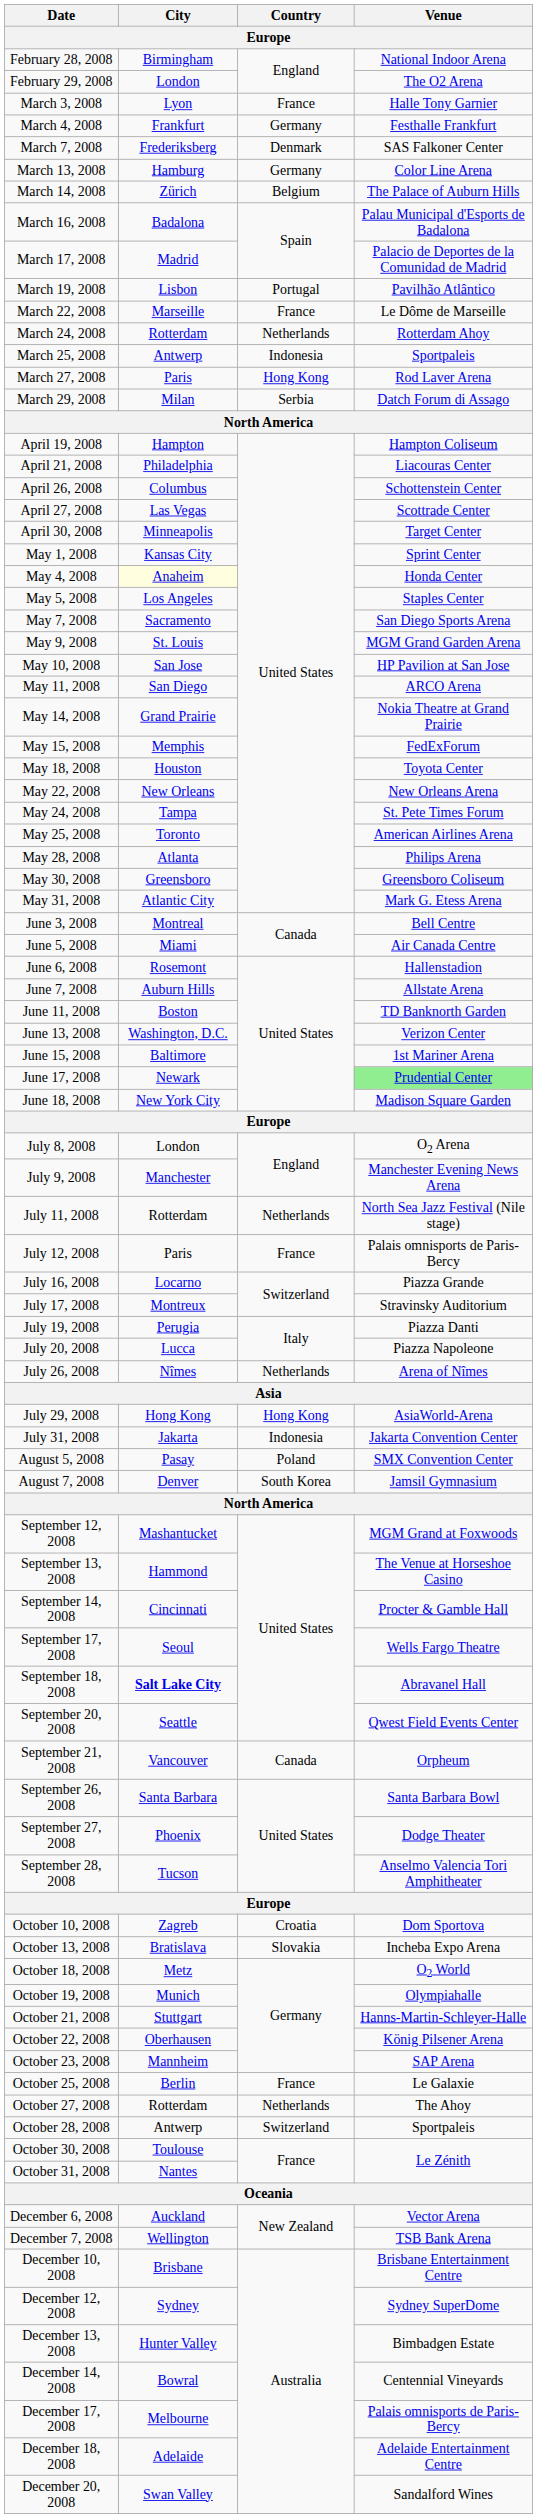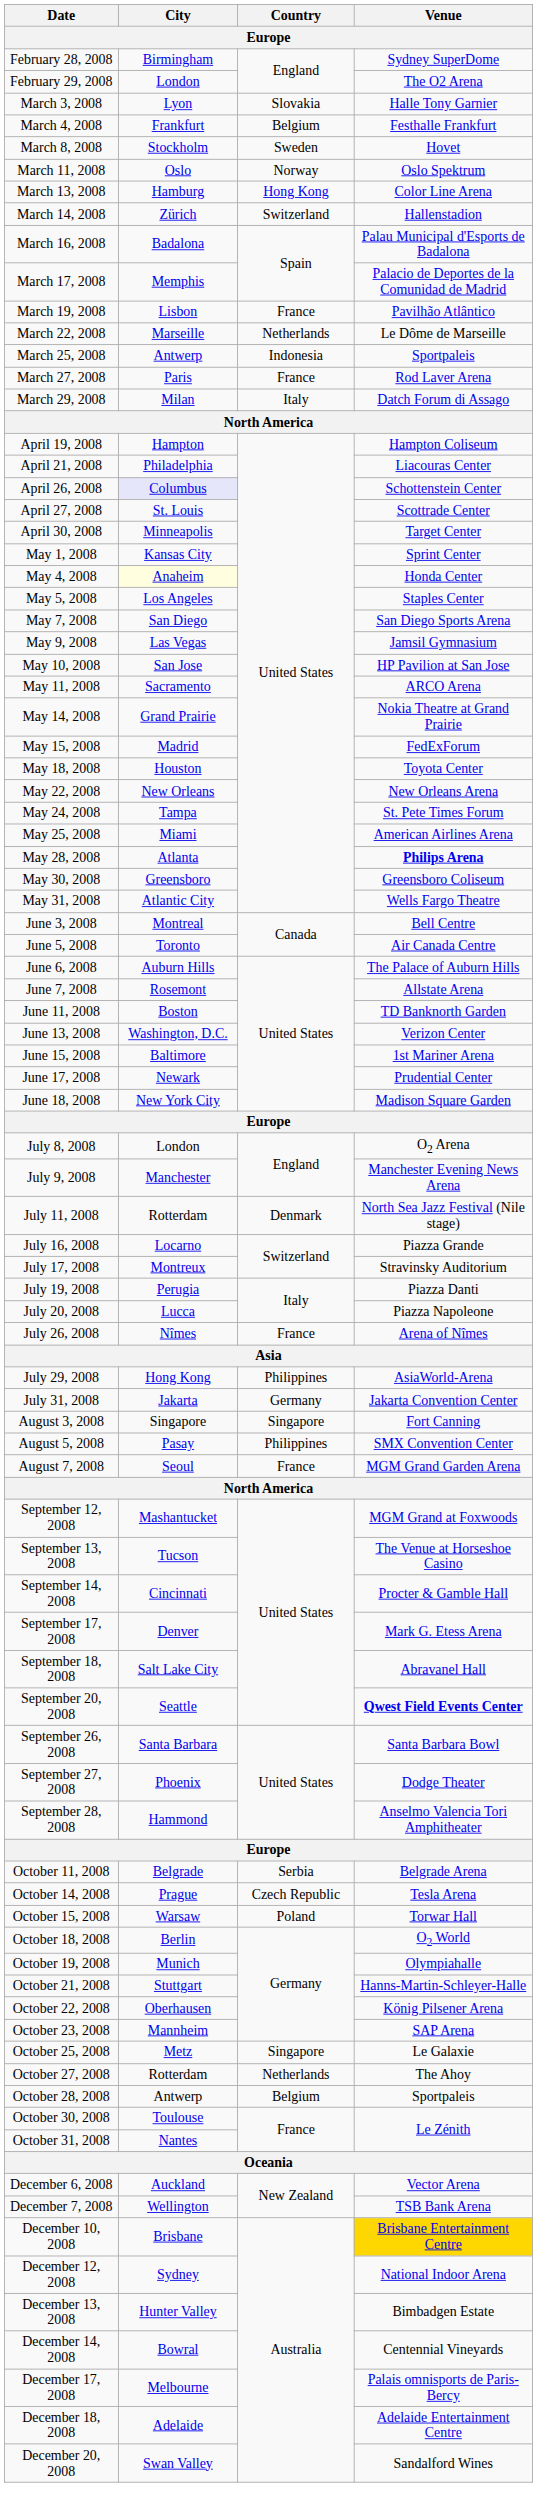 <table class="wikitable" style="text-align:center;">
 <tr>
 <th width="150">Date</th>
 <th width="150">City</th>
 <th width="150">Country</th>
 <th width="250">Venue</th>
 </tr>
 <tr>
 <th colspan="4">Europe</th>
 </tr>
 <tr>
 <td>February 28, 2008</td>
 <td><a href='#'>Birmingham</a></td>
 <td rowspan="2">England</td>
-<td><a href='#'>National Indoor Arena</a></td>
+<td><a href='#'>Sydney SuperDome</a></td>
 </tr>
 <tr>
 <td>February 29, 2008</td>
 <td><a href='#'>London</a></td>
 <td><a href='#'>The O2 Arena</a></td>
 </tr>
 <tr>
 <td>March 3, 2008</td>
 <td><a href='#'>Lyon</a></td>
-<td>France</td>
+<td>Slovakia</td>
 <td><a href='#'>Halle Tony Garnier</a></td>
 </tr>
 <tr>
 <td>March 4, 2008</td>
 <td><a href='#'>Frankfurt</a></td>
-<td>Germany</td>
+<td>Belgium</td>
 <td><a href='#'>Festhalle Frankfurt</a></td>
 </tr>
 <tr>
-<td>March 7, 2008</td>
-<td><a href='#'>Frederiksberg</a></td>
-<td>Denmark</td>
-<td>SAS Falkoner Center</td>
+<td>March 8, 2008</td>
+<td><a href='#'>Stockholm</a></td>
+<td>Sweden</td>
+<td><a href='#'>Hovet</a></td>
+</tr>
+<tr>
+<td>March 11, 2008</td>
+<td><a href='#'>Oslo</a></td>
+<td>Norway</td>
+<td><a href='#'>Oslo Spektrum</a></td>
 </tr>
 <tr>
 <td>March 13, 2008</td>
 <td><a href='#'>Hamburg</a></td>
-<td>Germany</td>
+<td><a href='#'>Hong Kong</a></td>
 <td><a href='#'>Color Line Arena</a></td>
 </tr>
 <tr>
 <td>March 14, 2008</td>
 <td><a href='#'>Zürich</a></td>
-<td>Belgium</td>
-<td><a href='#'>The Palace of Auburn Hills</a></td>
+<td>Switzerland</td>
+<td><a href='#'>Hallenstadion</a></td>
 </tr>
 <tr>
 <td>March 16, 2008</td>
 <td><a href='#'>Badalona</a></td>
 <td rowspan="2">Spain</td>
 <td><a href='#'>Palau Municipal d'Esports de Badalona</a></td>
 </tr>
 <tr>
 <td>March 17, 2008</td>
-<td><a href='#'>Madrid</a></td>
+<td><a href='#'>Memphis</a></td>
 <td><a href='#'>Palacio de Deportes de la Comunidad de Madrid</a></td>
 </tr>
 <tr>
 <td>March 19, 2008</td>
 <td><a href='#'>Lisbon</a></td>
-<td>Portugal</td>
+<td>France</td>
 <td><a href='#'>Pavilhão Atlântico</a></td>
 </tr>
 <tr>
 <td>March 22, 2008</td>
 <td><a href='#'>Marseille</a></td>
-<td>France</td>
+<td>Netherlands</td>
 <td>Le Dôme de Marseille</td>
-</tr>
-<tr>
-<td>March 24, 2008</td>
-<td><a href='#'>Rotterdam</a></td>
-<td>Netherlands</td>
-<td><a href='#'>Rotterdam Ahoy</a></td>
 </tr>
 <tr>
 <td>March 25, 2008</td>
 <td><a href='#'>Antwerp</a></td>
 <td>Indonesia</td>
 <td><a href='#'>Sportpaleis</a></td>
 </tr>
 <tr>
 <td>March 27, 2008</td>
 <td><a href='#'>Paris</a></td>
-<td><a href='#'>Hong Kong</a></td>
+<td>France</td>
 <td><a href='#'>Rod Laver Arena</a></td>
 </tr>
 <tr>
 <td>March 29, 2008</td>
 <td><a href='#'>Milan</a></td>
-<td>Serbia</td>
+<td>Italy</td>
 <td><a href='#'>Datch Forum di Assago</a></td>
 </tr>
 <tr>
 <th colspan="4">North America</th>
 </tr>
 <tr>
 <td>April 19, 2008</td>
 <td><a href='#'>Hampton</a></td>
 <td rowspan="21">United States</td>
 <td><a href='#'>Hampton Coliseum</a></td>
 </tr>
 <tr>
 <td>April 21, 2008</td>
 <td><a href='#'>Philadelphia</a></td>
 <td><a href='#'>Liacouras Center</a></td>
 </tr>
 <tr>
 <td>April 26, 2008</td>
-<td><a href='#'>Columbus</a></td>
+<td style="background: lavender;"><a href='#'>Columbus</a></td>
 <td><a href='#'>Schottenstein Center</a></td>
 </tr>
 <tr>
 <td>April 27, 2008</td>
-<td><a href='#'>Las Vegas</a></td>
+<td><a href='#'>St. Louis</a></td>
 <td><a href='#'>Scottrade Center</a></td>
 </tr>
 <tr>
 <td>April 30, 2008</td>
 <td><a href='#'>Minneapolis</a></td>
 <td><a href='#'>Target Center</a></td>
 </tr>
 <tr>
 <td>May 1, 2008</td>
 <td><a href='#'>Kansas City</a></td>
 <td><a href='#'>Sprint Center</a></td>
 </tr>
 <tr>
 <td>May 4, 2008</td>
 <td style="background: lightyellow;"><a href='#'>Anaheim</a></td>
 <td><a href='#'>Honda Center</a></td>
 </tr>
 <tr>
 <td>May 5, 2008</td>
 <td><a href='#'>Los Angeles</a></td>
 <td><a href='#'>Staples Center</a></td>
 </tr>
 <tr>
 <td>May 7, 2008</td>
-<td><a href='#'>Sacramento</a></td>
+<td><a href='#'>San Diego</a></td>
 <td><a href='#'>San Diego Sports Arena</a></td>
 </tr>
 <tr>
 <td>May 9, 2008</td>
-<td><a href='#'>St. Louis</a></td>
-<td><a href='#'>MGM Grand Garden Arena</a></td>
+<td><a href='#'>Las Vegas</a></td>
+<td><a href='#'>Jamsil Gymnasium</a></td>
 </tr>
 <tr>
 <td>May 10, 2008</td>
 <td><a href='#'>San Jose</a></td>
 <td><a href='#'>HP Pavilion at San Jose</a></td>
 </tr>
 <tr>
 <td>May 11, 2008</td>
-<td><a href='#'>San Diego</a></td>
+<td><a href='#'>Sacramento</a></td>
 <td><a href='#'>ARCO Arena</a></td>
 </tr>
 <tr>
 <td>May 14, 2008</td>
 <td><a href='#'>Grand Prairie</a></td>
 <td><a href='#'>Nokia Theatre at Grand Prairie</a></td>
 </tr>
 <tr>
 <td>May 15, 2008</td>
-<td><a href='#'>Memphis</a></td>
+<td><a href='#'>Madrid</a></td>
 <td><a href='#'>FedExForum</a></td>
 </tr>
 <tr>
 <td>May 18, 2008</td>
 <td><a href='#'>Houston</a></td>
 <td><a href='#'>Toyota Center</a></td>
 </tr>
 <tr>
 <td>May 22, 2008</td>
 <td><a href='#'>New Orleans</a></td>
 <td><a href='#'>New Orleans Arena</a></td>
 </tr>
 <tr>
 <td>May 24, 2008</td>
 <td><a href='#'>Tampa</a></td>
 <td><a href='#'>St. Pete Times Forum</a></td>
 </tr>
 <tr>
 <td>May 25, 2008</td>
-<td><a href='#'>Toronto</a></td>
+<td><a href='#'>Miami</a></td>
 <td><a href='#'>American Airlines Arena</a></td>
 </tr>
 <tr>
 <td>May 28, 2008</td>
 <td><a href='#'>Atlanta</a></td>
-<td><a href='#'>Philips Arena</a></td>
+<td><strong><a href='#'>Philips Arena</a></strong></td>
 </tr>
 <tr>
 <td>May 30, 2008</td>
 <td><a href='#'>Greensboro</a></td>
 <td><a href='#'>Greensboro Coliseum</a></td>
 </tr>
 <tr>
 <td>May 31, 2008</td>
 <td><a href='#'>Atlantic City</a></td>
-<td><a href='#'>Mark G. Etess Arena</a></td>
+<td><a href='#'>Wells Fargo Theatre</a></td>
 </tr>
 <tr>
 <td>June 3, 2008</td>
 <td><a href='#'>Montreal</a></td>
 <td rowspan="2">Canada</td>
 <td><a href='#'>Bell Centre</a></td>
 </tr>
 <tr>
 <td>June 5, 2008</td>
-<td><a href='#'>Miami</a></td>
+<td><a href='#'>Toronto</a></td>
 <td><a href='#'>Air Canada Centre</a></td>
 </tr>
 <tr>
 <td>June 6, 2008</td>
-<td><a href='#'>Rosemont</a></td>
+<td><a href='#'>Auburn Hills</a></td>
 <td rowspan="7">United States</td>
-<td><a href='#'>Hallenstadion</a></td>
+<td><a href='#'>The Palace of Auburn Hills</a></td>
 </tr>
 <tr>
 <td>June 7, 2008</td>
-<td><a href='#'>Auburn Hills</a></td>
+<td><a href='#'>Rosemont</a></td>
 <td><a href='#'>Allstate Arena</a></td>
 </tr>
 <tr>
 <td>June 11, 2008</td>
 <td><a href='#'>Boston</a></td>
 <td><a href='#'>TD Banknorth Garden</a></td>
 </tr>
 <tr>
 <td>June 13, 2008</td>
 <td><a href='#'>Washington, D.C.</a></td>
 <td><a href='#'>Verizon Center</a></td>
 </tr>
 <tr>
 <td>June 15, 2008</td>
 <td><a href='#'>Baltimore</a></td>
 <td><a href='#'>1st Mariner Arena</a></td>
 </tr>
 <tr>
 <td>June 17, 2008</td>
 <td><a href='#'>Newark</a></td>
-<td style="background: lightgreen;"><a href='#'>Prudential Center</a></td>
+<td><a href='#'>Prudential Center</a></td>
 </tr>
 <tr>
 <td>June 18, 2008</td>
 <td><a href='#'>New York City</a></td>
 <td><a href='#'>Madison Square Garden</a></td>
 </tr>
 <tr>
 <th colspan="4">Europe</th>
 </tr>
 <tr>
 <td>July 8, 2008</td>
 <td>London</td>
 <td rowspan="2">England</td>
 <td>O<sub>2</sub> Arena</td>
 </tr>
 <tr>
 <td>July 9, 2008</td>
 <td><a href='#'>Manchester</a></td>
 <td><a href='#'>Manchester Evening News Arena</a></td>
 </tr>
 <tr>
 <td>July 11, 2008</td>
 <td>Rotterdam</td>
-<td>Netherlands</td>
+<td>Denmark</td>
 <td><a href='#'>North Sea Jazz Festival</a> (Nile stage) </td>
-</tr>
-<tr>
-<td>July 12, 2008</td>
-<td>Paris</td>
-<td>France</td>
-<td>Palais omnisports de Paris-Bercy</td>
 </tr>
 <tr>
 <td>July 16, 2008</td>
 <td><a href='#'>Locarno</a></td>
 <td rowspan="2">Switzerland</td>
 <td>Piazza Grande </td>
 </tr>
 <tr>
 <td>July 17, 2008</td>
 <td><a href='#'>Montreux</a></td>
 <td>Stravinsky Auditorium </td>
 </tr>
 <tr>
 <td>July 19, 2008</td>
 <td><a href='#'>Perugia</a></td>
 <td rowspan="2">Italy</td>
 <td>Piazza Danti </td>
 </tr>
 <tr>
 <td>July 20, 2008</td>
 <td><a href='#'>Lucca</a></td>
 <td>Piazza Napoleone </td>
 </tr>
 <tr>
 <td>July 26, 2008</td>
 <td><a href='#'>Nîmes</a></td>
-<td>Netherlands</td>
+<td>France</td>
 <td><a href='#'>Arena of Nîmes</a></td>
 </tr>
 <tr>
 <th colspan="4">Asia</th>
 </tr>
 <tr>
 <td>July 29, 2008</td>
 <td><a href='#'>Hong Kong</a></td>
-<td><a href='#'>Hong Kong</a></td>
+<td>Philippines</td>
 <td><a href='#'>AsiaWorld-Arena</a></td>
 </tr>
 <tr>
 <td>July 31, 2008</td>
 <td><a href='#'>Jakarta</a></td>
-<td>Indonesia</td>
+<td>Germany</td>
 <td><a href='#'>Jakarta Convention Center</a></td>
+</tr>
+<tr>
+<td>August 3, 2008</td>
+<td>Singapore</td>
+<td>Singapore</td>
+<td><a href='#'>Fort Canning</a> </td>
 </tr>
 <tr>
 <td>August 5, 2008</td>
 <td><a href='#'>Pasay</a></td>
-<td>Poland</td>
+<td>Philippines</td>
 <td><a href='#'>SMX Convention Center</a></td>
 </tr>
 <tr>
 <td>August 7, 2008</td>
-<td><a href='#'>Denver</a></td>
-<td>South Korea</td>
-<td><a href='#'>Jamsil Gymnasium</a></td>
+<td><a href='#'>Seoul</a></td>
+<td>France</td>
+<td><a href='#'>MGM Grand Garden Arena</a></td>
 </tr>
 <tr>
 <th colspan="4">North America</th>
 </tr>
 <tr>
 <td>September 12, 2008</td>
 <td><a href='#'>Mashantucket</a></td>
 <td rowspan="6">United States</td>
 <td><a href='#'>MGM Grand at Foxwoods</a></td>
 </tr>
 <tr>
 <td>September 13, 2008</td>
-<td><a href='#'>Hammond</a></td>
+<td><a href='#'>Tucson</a></td>
 <td><a href='#'>The Venue at Horseshoe Casino</a></td>
 </tr>
 <tr>
 <td>September 14, 2008</td>
 <td><a href='#'>Cincinnati</a></td>
 <td><a href='#'>Procter & Gamble Hall</a></td>
 </tr>
 <tr>
 <td>September 17, 2008</td>
-<td><a href='#'>Seoul</a></td>
-<td><a href='#'>Wells Fargo Theatre</a></td>
+<td><a href='#'>Denver</a></td>
+<td><a href='#'>Mark G. Etess Arena</a></td>
 </tr>
 <tr>
 <td>September 18, 2008</td>
-<td><strong><a href='#'>Salt Lake City</a></strong></td>
+<td><a href='#'>Salt Lake City</a></td>
 <td><a href='#'>Abravanel Hall</a></td>
 </tr>
 <tr>
 <td>September 20, 2008</td>
 <td><a href='#'>Seattle</a></td>
-<td><a href='#'>Qwest Field Events Center</a></td>
-</tr>
-<tr>
-<td>September 21, 2008</td>
-<td><a href='#'>Vancouver</a></td>
-<td>Canada</td>
-<td><a href='#'>Orpheum</a></td>
+<td><strong><a href='#'>Qwest Field Events Center</a></strong></td>
 </tr>
 <tr>
 <td>September 26, 2008</td>
 <td><a href='#'>Santa Barbara</a></td>
 <td rowspan="3">United States</td>
 <td><a href='#'>Santa Barbara Bowl</a></td>
 </tr>
 <tr>
 <td>September 27, 2008</td>
 <td><a href='#'>Phoenix</a></td>
 <td><a href='#'>Dodge Theater</a></td>
 </tr>
 <tr>
 <td>September 28, 2008</td>
-<td><a href='#'>Tucson</a></td>
+<td><a href='#'>Hammond</a></td>
 <td><a href='#'>Anselmo Valencia Tori Amphitheater</a></td>
 </tr>
 <tr>
 <th colspan="4">Europe</th>
 </tr>
 <tr>
-<td>October 10, 2008</td>
-<td><a href='#'>Zagreb</a></td>
-<td>Croatia</td>
-<td><a href='#'>Dom Sportova</a></td>
+<td>October 11, 2008</td>
+<td><a href='#'>Belgrade</a></td>
+<td>Serbia</td>
+<td><a href='#'>Belgrade Arena</a></td>
 </tr>
 <tr>
-<td>October 13, 2008</td>
-<td><a href='#'>Bratislava</a></td>
-<td>Slovakia</td>
-<td>Incheba Expo Arena</td>
+<td>October 14, 2008</td>
+<td><a href='#'>Prague</a></td>
+<td>Czech Republic</td>
+<td><a href='#'>Tesla Arena</a></td>
+</tr>
+<tr>
+<td>October 15, 2008</td>
+<td><a href='#'>Warsaw</a></td>
+<td>Poland</td>
+<td><a href='#'>Torwar Hall</a></td>
 </tr>
 <tr>
 <td>October 18, 2008</td>
-<td><a href='#'>Metz</a></td>
+<td><a href='#'>Berlin</a></td>
 <td rowspan="5">Germany</td>
 <td><a href='#'>O<sub>2</sub> World</a></td>
 </tr>
 <tr>
 <td>October 19, 2008</td>
 <td><a href='#'>Munich</a></td>
 <td><a href='#'>Olympiahalle</a></td>
 </tr>
 <tr>
 <td>October 21, 2008</td>
 <td><a href='#'>Stuttgart</a></td>
 <td><a href='#'>Hanns-Martin-Schleyer-Halle</a></td>
 </tr>
 <tr>
 <td>October 22, 2008</td>
 <td><a href='#'>Oberhausen</a></td>
 <td><a href='#'>König Pilsener Arena</a></td>
 </tr>
 <tr>
 <td>October 23, 2008</td>
 <td><a href='#'>Mannheim</a></td>
 <td><a href='#'>SAP Arena</a></td>
 </tr>
 <tr>
 <td>October 25, 2008</td>
-<td><a href='#'>Berlin</a></td>
-<td>France</td>
+<td><a href='#'>Metz</a></td>
+<td>Singapore</td>
 <td>Le Galaxie</td>
 </tr>
 <tr>
 <td>October 27, 2008</td>
 <td>Rotterdam</td>
 <td>Netherlands</td>
 <td>The Ahoy</td>
 </tr>
 <tr>
 <td>October 28, 2008</td>
 <td>Antwerp</td>
-<td>Switzerland</td>
+<td>Belgium</td>
 <td>Sportpaleis</td>
 </tr>
 <tr>
 <td>October 30, 2008</td>
 <td><a href='#'>Toulouse</a></td>
 <td rowspan="2">France</td>
 <td rowspan="2"><a href='#'>Le Zénith</a></td>
 </tr>
 <tr>
 <td>October 31, 2008</td>
 <td><a href='#'>Nantes</a></td>
 </tr>
 <tr>
 <th colspan="4">Oceania</th>
 </tr>
 <tr>
 <td>December 6, 2008</td>
 <td><a href='#'>Auckland</a></td>
 <td rowspan="2">New Zealand</td>
 <td><a href='#'>Vector Arena</a></td>
 </tr>
 <tr>
 <td>December 7, 2008</td>
 <td><a href='#'>Wellington</a></td>
 <td><a href='#'>TSB Bank Arena</a></td>
 </tr>
 <tr>
 <td>December 10, 2008</td>
 <td><a href='#'>Brisbane</a></td>
 <td rowspan="7">Australia</td>
-<td><a href='#'>Brisbane Entertainment Centre</a></td>
+<td style="background: gold;"><a href='#'>Brisbane Entertainment Centre</a></td>
 </tr>
 <tr>
 <td>December 12, 2008</td>
 <td><a href='#'>Sydney</a></td>
-<td><a href='#'>Sydney SuperDome</a></td>
+<td><a href='#'>National Indoor Arena</a></td>
 </tr>
 <tr>
 <td>December 13, 2008</td>
 <td><a href='#'>Hunter Valley</a></td>
 <td>Bimbadgen Estate</td>
 </tr>
 <tr>
 <td>December 14, 2008</td>
 <td><a href='#'>Bowral</a></td>
 <td>Centennial Vineyards </td>
 </tr>
 <tr>
 <td>December 17, 2008</td>
 <td><a href='#'>Melbourne</a></td>
 <td><a href='#'>Palais omnisports de Paris-Bercy</a></td>
 </tr>
 <tr>
 <td>December 18, 2008</td>
 <td><a href='#'>Adelaide</a></td>
 <td><a href='#'>Adelaide Entertainment Centre</a></td>
 </tr>
 <tr>
 <td>December 20, 2008</td>
 <td><a href='#'>Swan Valley</a></td>
 <td>Sandalford Wines </td>
 </tr>
 </table>
